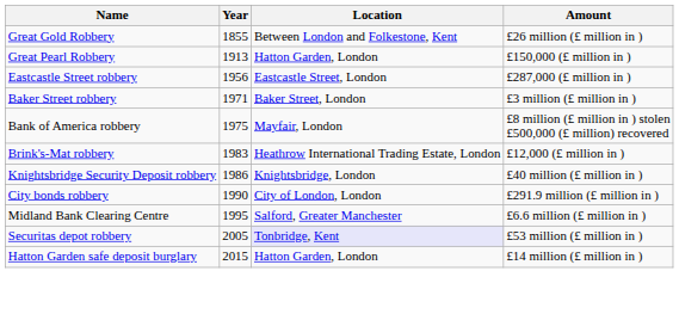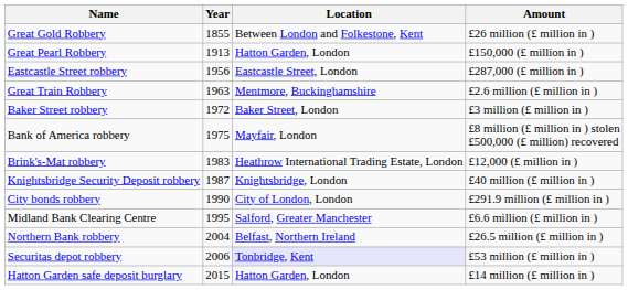 <table class=wikitable>
 <tr>
 <th>Name</th>
 <th>Year</th>
 <th>Location</th>
 <th>Amount</th>
 </tr>
 <tr>
 <td><a href='#'>Great Gold Robbery</a></td>
 <td>1855</td>
 <td>Between <a href='#'>London</a> and <a href='#'>Folkestone</a>, <a href='#'>Kent</a></td>
 <td>£26 million (£ million in )</td>
 </tr>
 <tr>
 <td><a href='#'>Great Pearl Robbery</a></td>
 <td>1913</td>
 <td><a href='#'>Hatton Garden</a>, London</td>
 <td>£150,000 (£ million in )</td>
 </tr>
 <tr>
 <td><a href='#'>Eastcastle Street robbery</a></td>
 <td>1956</td>
 <td><a href='#'>Eastcastle Street</a>, London</td>
 <td>£287,000 (£ million in )</td>
 </tr>
 <tr>
+<td><a href='#'>Great Train Robbery</a></td>
+<td>1963</td>
+<td><a href='#'>Mentmore</a>, <a href='#'>Buckinghamshire</a></td>
+<td>£2.6 million (£ million in )</td>
+</tr>
+<tr>
 <td><a href='#'>Baker Street robbery</a></td>
-<td>1971</td>
+<td>1972</td>
 <td><a href='#'>Baker Street</a>, London</td>
 <td>£3 million (£ million in )</td>
 </tr>
 <tr>
 <td>Bank of America robbery</td>
 <td>1975</td>
 <td><a href='#'>Mayfair</a>, London</td>
 <td>£8 million (£ million in ) stolen<br>£500,000 (£ million) recovered</td>
 </tr>
 <tr>
 <td><a href='#'>Brink's-Mat robbery</a></td>
 <td>1983</td>
 <td><a href='#'>Heathrow</a> International Trading Estate, London</td>
 <td>£12,000 (£ million in )</td>
 </tr>
 <tr>
 <td><a href='#'>Knightsbridge Security Deposit robbery</a></td>
-<td>1986</td>
+<td>1987</td>
 <td><a href='#'>Knightsbridge</a>, London</td>
 <td>£40 million (£ million in )</td>
 </tr>
 <tr>
 <td><a href='#'>City bonds robbery</a></td>
 <td>1990</td>
 <td><a href='#'>City of London</a>, London</td>
 <td>£291.9 million (£ million in )</td>
 </tr>
 <tr>
 <td>Midland Bank Clearing Centre</td>
 <td>1995</td>
 <td><a href='#'>Salford</a>, <a href='#'>Greater Manchester</a></td>
 <td>£6.6 million (£ million in )</td>
 </tr>
 <tr>
+<td><a href='#'>Northern Bank robbery</a></td>
+<td>2004</td>
+<td><a href='#'>Belfast</a>, <a href='#'>Northern Ireland</a></td>
+<td>£26.5 million (£ million in )</td>
+</tr>
+<tr>
 <td><a href='#'>Securitas depot robbery</a></td>
-<td>2005</td>
+<td>2006</td>
 <td style="background: lavender;"><a href='#'>Tonbridge</a>, <a href='#'>Kent</a></td>
 <td>£53 million (£ million in )</td>
 </tr>
 <tr>
 <td><a href='#'>Hatton Garden safe deposit burglary</a></td>
 <td>2015</td>
 <td><a href='#'>Hatton Garden</a>, London</td>
 <td>£14 million (£ million in )</td>
 </tr>
 </table>
